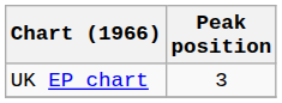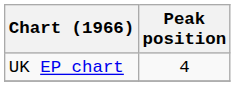 <table class="wikitable">
 <tr>
 <th>Chart (1966)</th>
 <th>Peak<br>position</th>
 </tr>
 <tr>
 <td>UK <a href='#'>EP chart</a></td>
-<td align="center">3</td>
+<td align="center">4</td>
 </tr>
 <tr>
 </tr>
 </table>
